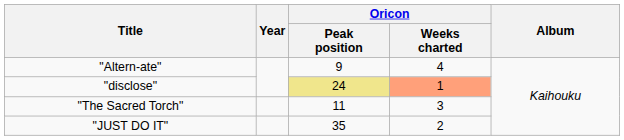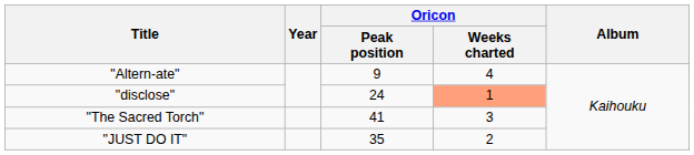 <table class="wikitable plainrowheaders" style="text-align:center">
 <tr>
 <th rowspan=2; style="width:20em;">Title</th>
 <th rowspan=2; style="width:2em;">Year</th>
 <th colspan=2; style="width:16em;"><a href='#'>Oricon</a></th>
 <th rowspan=2; style="width:10em;">Album</th>
 </tr>
 <tr>
 <th style="width:6em;">Peak<br>position</th>
 <th style="width:6em;">Weeks<br> charted</th>
 </tr>
 <tr>
 <td align=center>"Altern-ate"</td>
 <td rowspan=2></td>
 <td>9</td>
 <td>4</td>
 <td rowspan="4"><em>Kaihouku</em></td>
 </tr>
 <tr>
 <td align=center>"disclose"</td>
-<td style="background: khaki;">24</td>
+<td>24</td>
 <td style="background: lightsalmon;">1</td>
 </tr>
 <tr>
 <td align=center>"The Sacred Torch"</td>
 <td></td>
-<td>11</td>
+<td>41</td>
 <td>3</td>
 </tr>
 <tr>
 <td align=center>"JUST DO IT"</td>
 <td></td>
 <td>35</td>
 <td>2</td>
 </tr>
 </table>
